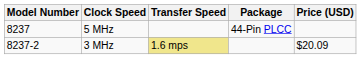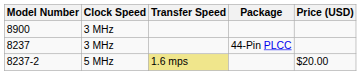 <table class="wikitable">
 <tr>
 <th>Model Number</th>
 <th>Clock Speed</th>
 <th>Transfer Speed</th>
 <th>Package</th>
 <th>Price (USD)</th>
 </tr>
 <tr>
+<td>8900</td>
+<td>3 MHz</td>
+<td></td>
+<td></td>
+<td></td>
+</tr>
+<tr>
 <td>8237</td>
-<td>5 MHz</td>
+<td>3 MHz</td>
 <td></td>
 <td>44-Pin <a href='#'>PLCC</a></td>
 <td></td>
 </tr>
 <tr>
 <td>8237-2</td>
-<td>3 MHz</td>
+<td>5 MHz</td>
 <td style="background: khaki;">1.6 mps</td>
 <td></td>
-<td>$20.09</td>
+<td>$20.00</td>
 </tr>
 </table>
